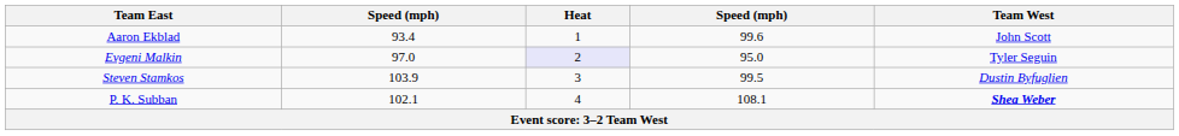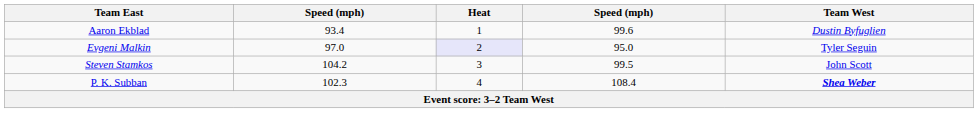 <table width="90%" class="wikitable">
 <tr align="center">
 <th>Team East</th>
 <th>Speed (mph)</th>
 <th>Heat</th>
 <th>Speed (mph)</th>
 <th>Team West</th>
 </tr>
 <tr align="center">
 <td><a href='#'>Aaron Ekblad</a></td>
 <td>93.4</td>
 <td>1</td>
 <td>99.6</td>
-<td><a href='#'>John Scott</a></td>
+<td><em><a href='#'>Dustin Byfuglien</a></em></td>
 </tr>
 <tr align="center">
 <td><em><a href='#'>Evgeni Malkin</a></em></td>
 <td>97.0</td>
 <td style="background: lavender;">2</td>
 <td>95.0</td>
 <td><a href='#'>Tyler Seguin</a></td>
 </tr>
 <tr align="center">
 <td><em><a href='#'>Steven Stamkos</a></em></td>
-<td>103.9</td>
+<td>104.2</td>
 <td>3</td>
 <td>99.5</td>
-<td><em><a href='#'>Dustin Byfuglien</a></em></td>
+<td><a href='#'>John Scott</a></td>
 </tr>
 <tr align="center">
 <td><a href='#'>P. K. Subban</a></td>
-<td>102.1</td>
+<td>102.3</td>
 <td>4</td>
-<td>108.1</td>
+<td>108.4</td>
 <td><strong><em><a href='#'>Shea Weber</a></em></strong></td>
 </tr>
 <tr align="center">
 <th colspan="5">Event score: 3–2 Team West</th>
 </tr>
 </table>
